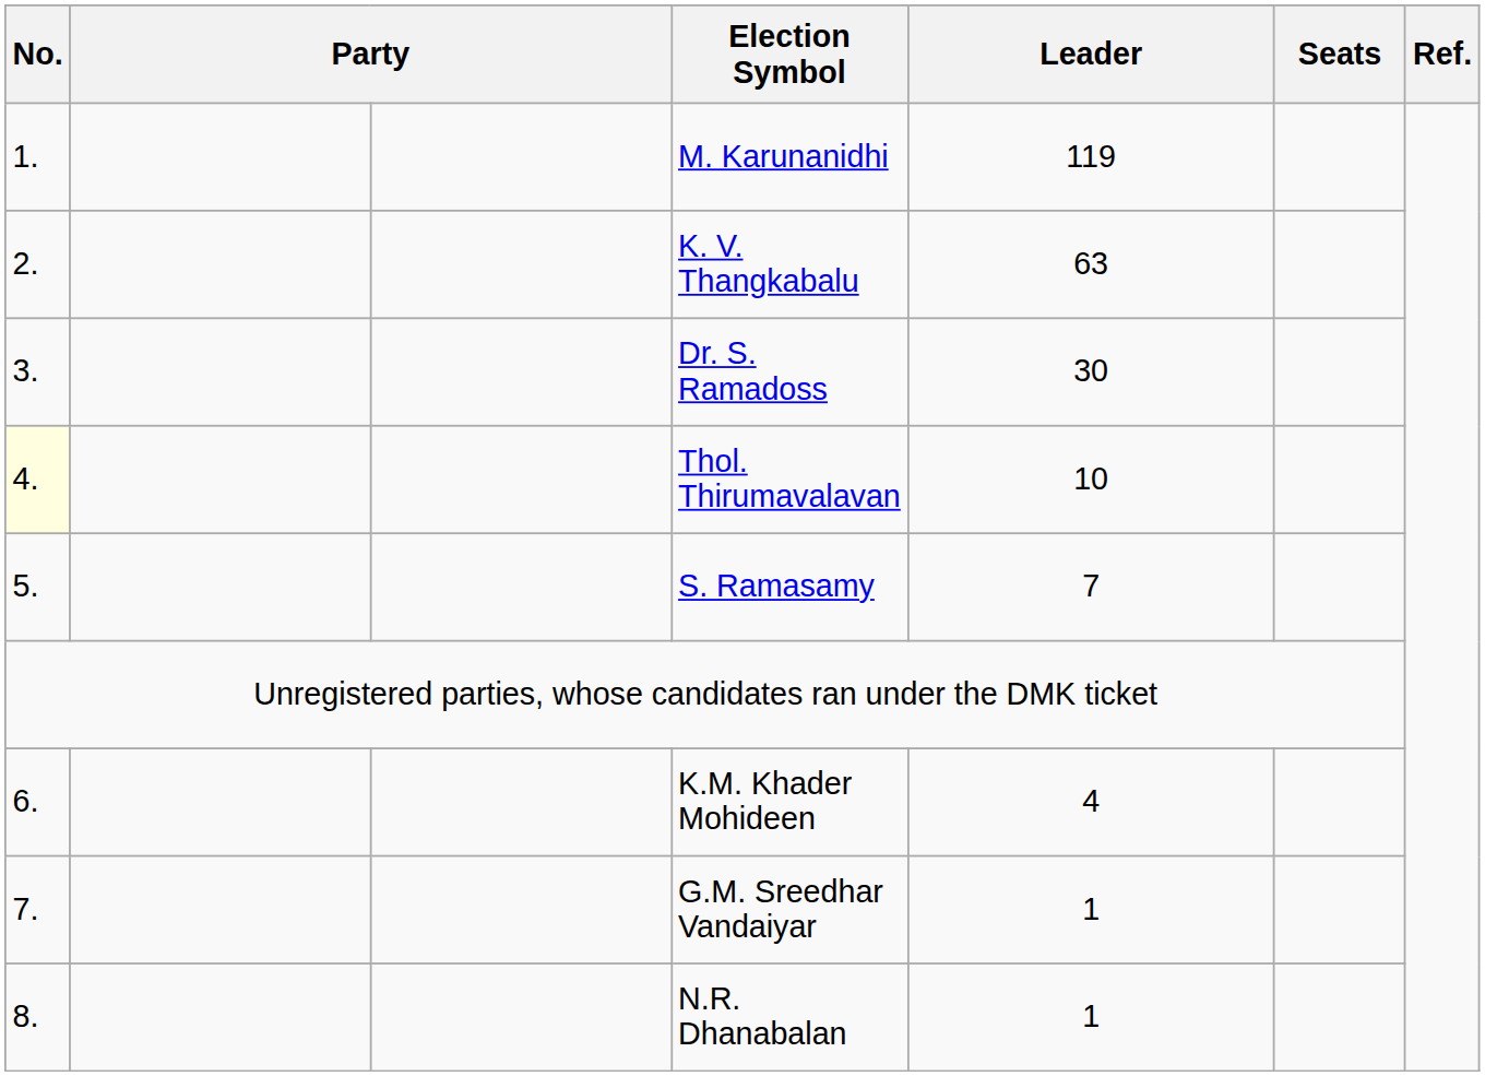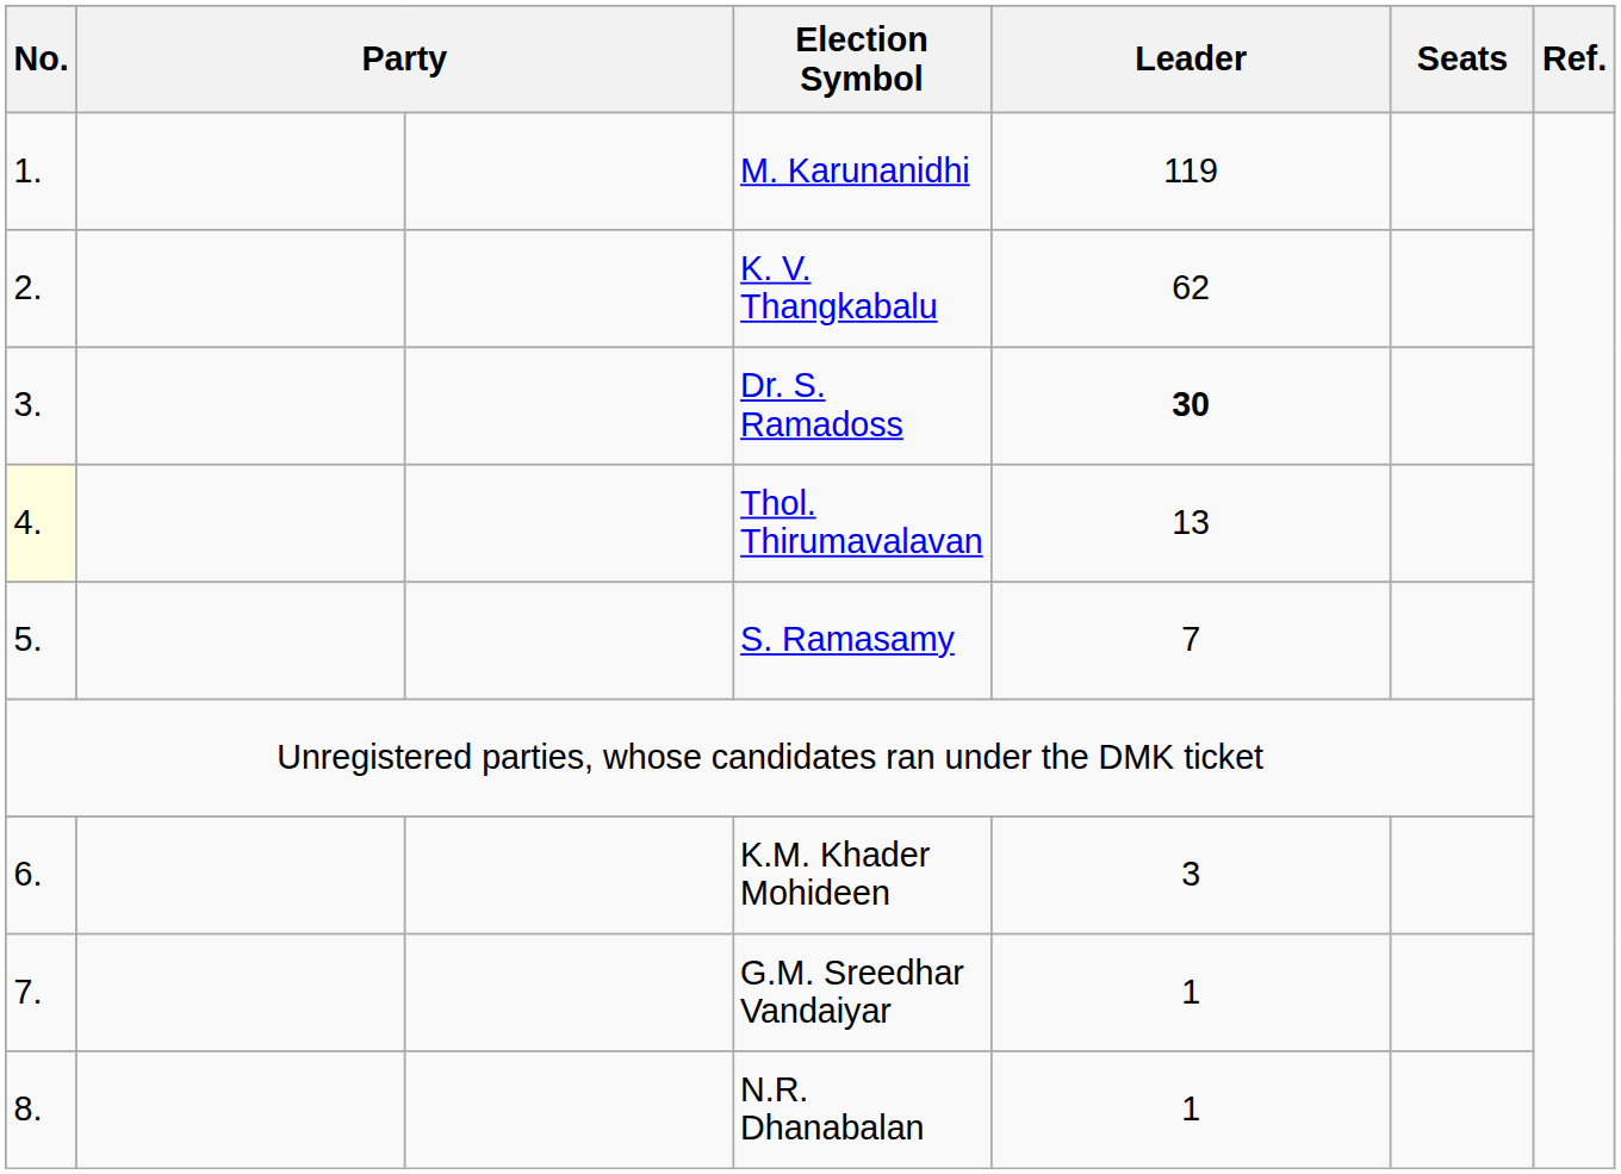 <table class="wikitable">
 <tr style="height: 50px;">
 <th>No.</th>
 <th scope="col" style="width:300px;"colspan="2">Party</th>
 <th scope="col" style="width:80px;">Election Symbol</th>
 <th scope="col" style="width:180px;">Leader</th>
 <th scope="col" style="width:60px;">Seats</th>
 <th scope="col" style="width:30px;">Ref.</th>
 </tr>
 <tr style="height: 55px;">
 <td>1.</td>
 <td></td>
 <td></td>
 <td><a href='#'>M. Karunanidhi</a></td>
 <td style="text-align:center;">119</td>
 <td style="text-align:center;"></td>
 </tr>
 <tr style="height: 55px;">
 <td>2.</td>
 <td></td>
 <td style="text-align:center;"></td>
 <td><a href='#'>K. V. Thangkabalu</a></td>
-<td style="text-align:center;">63</td>
+<td style="text-align:center;">62</td>
 <td style="text-align:center;"></td>
 </tr>
 <tr style="height: 55px;">
 <td>3.</td>
 <td></td>
 <td style="text-align:center;"></td>
 <td><a href='#'>Dr. S. Ramadoss</a></td>
-<td style="text-align:center;">30</td>
+<td style="text-align:center;"><strong>30</strong></td>
 <td style="text-align:center;"></td>
 </tr>
 <tr style="height: 55px;">
 <td style="background: lightyellow;">4.</td>
 <td></td>
 <td style="text-align:center;"><br></td>
 <td><a href='#'>Thol. Thirumavalavan</a></td>
-<td style="text-align:center;">10</td>
+<td style="text-align:center;">13</td>
 <td style="text-align:center;"></td>
 </tr>
 <tr style="height: 55px;">
 <td>5.</td>
 <td></td>
 <td style="text-align:center;"></td>
 <td><a href='#'>S. Ramasamy</a></td>
 <td style="text-align:center;">7</td>
 <td style="text-align:center;"></td>
 </tr>
 <tr style="height: 55px;">
 <td colspan = "6" align = "center">Unregistered parties, whose candidates ran under the DMK ticket</td>
 </tr>
 <tr style="height: 55px;">
 <td>6.</td>
 <td></td>
 <td></td>
 <td>K.M. Khader Mohideen</td>
-<td style="text-align:center;">4</td>
+<td style="text-align:center;">3</td>
 <td style="text-align:center;"></td>
 </tr>
 <tr style="height: 55px;">
 <td>7.</td>
 <td></td>
 <td></td>
 <td>G.M. Sreedhar Vandaiyar</td>
 <td style="text-align:center;">1</td>
 <td style="text-align:center;"></td>
 </tr>
 <tr style="height: 55px;">
 <td>8.</td>
 <td></td>
 <td></td>
 <td>N.R. Dhanabalan</td>
 <td style="text-align:center;">1</td>
 <td style="text-align:center;"></td>
 </tr>
 </table>
